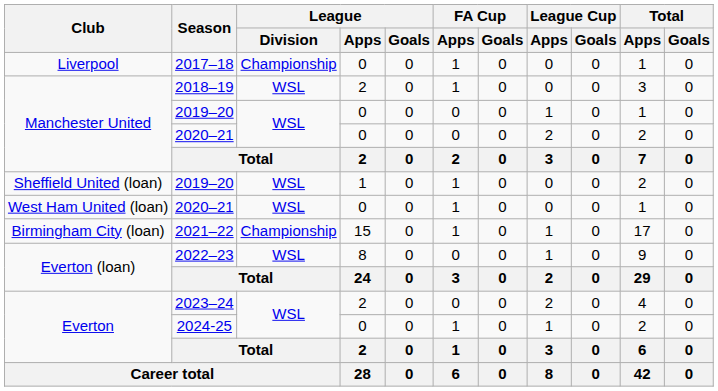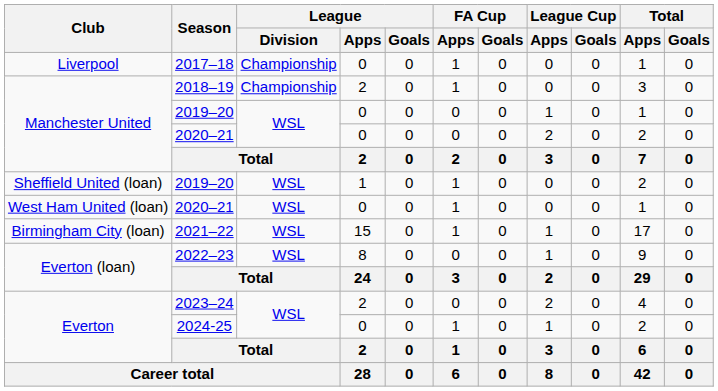 <table class="wikitable" style="text-align: center">
 <tr>
 <th rowspan="2">Club</th>
 <th rowspan="2">Season</th>
 <th colspan="3">League</th>
 <th colspan="2">FA Cup</th>
 <th colspan="2">League Cup</th>
 <th colspan="2">Total</th>
 </tr>
 <tr>
 <th>Division</th>
 <th>Apps</th>
 <th>Goals</th>
 <th>Apps</th>
 <th>Goals</th>
 <th>Apps</th>
 <th>Goals</th>
 <th>Apps</th>
 <th>Goals</th>
 </tr>
 <tr>
 <td><a href='#'>Liverpool</a></td>
 <td><a href='#'>2017–18</a></td>
 <td><a href='#'>Championship</a></td>
 <td>0</td>
 <td>0</td>
 <td>1</td>
 <td>0</td>
 <td>0</td>
 <td>0</td>
 <td>1</td>
 <td>0</td>
 </tr>
 <tr>
 <td rowspan="4"><a href='#'>Manchester United</a></td>
 <td><a href='#'>2018–19</a></td>
-<td><a href='#'>WSL</a></td>
+<td><a href='#'>Championship</a></td>
 <td>2</td>
 <td>0</td>
 <td>1</td>
 <td>0</td>
 <td>0</td>
 <td>0</td>
 <td>3</td>
 <td>0</td>
 </tr>
 <tr>
 <td><a href='#'>2019–20</a></td>
 <td rowspan="2"><a href='#'>WSL</a></td>
 <td>0</td>
 <td>0</td>
 <td>0</td>
 <td>0</td>
 <td>1</td>
 <td>0</td>
 <td>1</td>
 <td>0</td>
 </tr>
 <tr>
 <td><a href='#'>2020–21</a></td>
 <td>0</td>
 <td>0</td>
 <td>0</td>
 <td>0</td>
 <td>2</td>
 <td>0</td>
 <td>2</td>
 <td>0</td>
 </tr>
 <tr>
 <th colspan="2">Total</th>
 <th>2</th>
 <th>0</th>
 <th>2</th>
 <th>0</th>
 <th>3</th>
 <th>0</th>
 <th>7</th>
 <th>0</th>
 </tr>
 <tr>
 <td><a href='#'>Sheffield United</a> (loan)</td>
 <td><a href='#'>2019–20</a></td>
 <td><a href='#'>WSL</a></td>
 <td>1</td>
 <td>0</td>
 <td>1</td>
 <td>0</td>
 <td>0</td>
 <td>0</td>
 <td>2</td>
 <td>0</td>
 </tr>
 <tr>
 <td><a href='#'>West Ham United</a> (loan)</td>
 <td><a href='#'>2020–21</a></td>
 <td><a href='#'>WSL</a></td>
 <td>0</td>
 <td>0</td>
 <td>1</td>
 <td>0</td>
 <td>0</td>
 <td>0</td>
 <td>1</td>
 <td>0</td>
 </tr>
 <tr>
 <td><a href='#'>Birmingham City</a> (loan)</td>
 <td><a href='#'>2021–22</a></td>
-<td><a href='#'>Championship</a></td>
+<td><a href='#'>WSL</a></td>
 <td>15</td>
 <td>0</td>
 <td>1</td>
 <td>0</td>
 <td>1</td>
 <td>0</td>
 <td>17</td>
 <td>0</td>
 </tr>
 <tr>
 <td rowspan="2"><a href='#'>Everton</a> (loan)</td>
 <td><a href='#'>2022–23</a></td>
 <td><a href='#'>WSL</a></td>
 <td>8</td>
 <td>0</td>
 <td>0</td>
 <td>0</td>
 <td>1</td>
 <td>0</td>
 <td>9</td>
 <td>0</td>
 </tr>
 <tr>
 <th colspan="2">Total</th>
 <th>24</th>
 <th>0</th>
 <th>3</th>
 <th>0</th>
 <th>2</th>
 <th>0</th>
 <th>29</th>
 <th>0</th>
 </tr>
 <tr>
 <td rowspan="3"><a href='#'>Everton</a></td>
 <td><a href='#'>2023–24</a></td>
 <td rowspan="2"><a href='#'>WSL</a></td>
 <td>2</td>
 <td>0</td>
 <td>0</td>
 <td>0</td>
 <td>2</td>
 <td>0</td>
 <td>4</td>
 <td>0</td>
 </tr>
 <tr>
 <td><a href='#'>2024-25</a></td>
 <td>0</td>
 <td>0</td>
 <td>1</td>
 <td>0</td>
 <td>1</td>
 <td>0</td>
 <td>2</td>
 <td>0</td>
 </tr>
 <tr>
 <th colspan="2">Total</th>
 <th>2</th>
 <th>0</th>
 <th>1</th>
 <th>0</th>
 <th>3</th>
 <th>0</th>
 <th>6</th>
 <th>0</th>
 </tr>
 <tr>
 <th colspan="3">Career total</th>
 <th>28</th>
 <th>0</th>
 <th>6</th>
 <th>0</th>
 <th>8</th>
 <th>0</th>
 <th>42</th>
 <th>0</th>
 </tr>
 </table>
